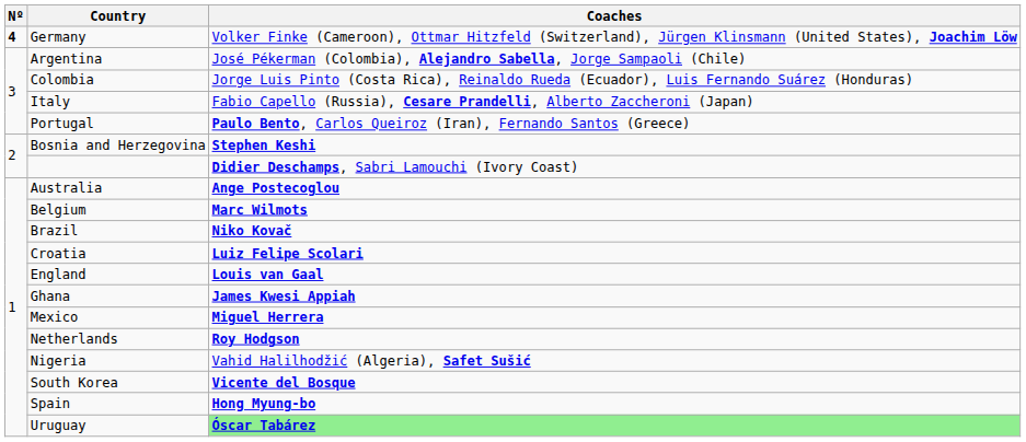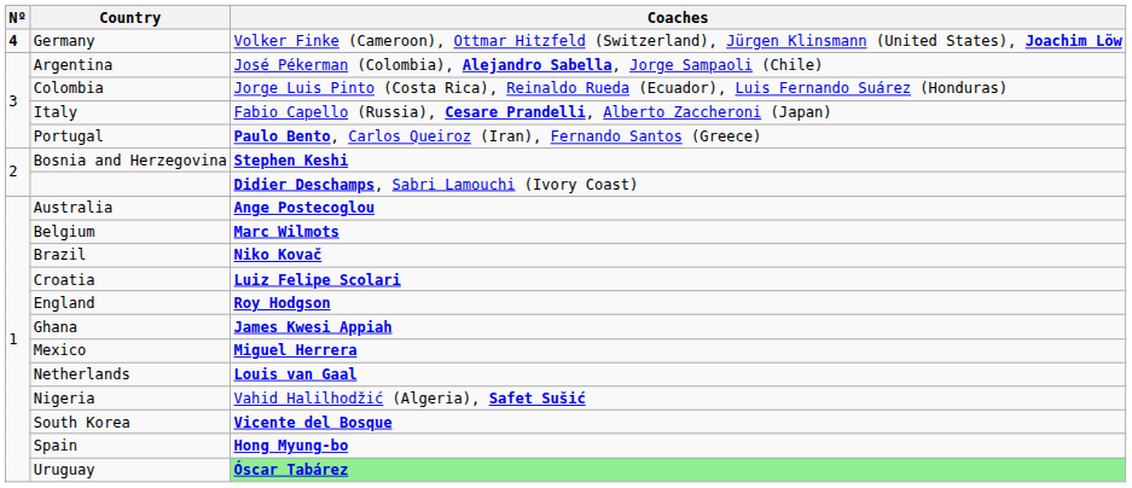 <table class="wikitable">
 <tr>
 <th>Nº</th>
 <th>Country</th>
 <th>Coaches</th>
 </tr>
 <tr>
 <td><strong>4</strong></td>
 <td> Germany</td>
 <td><a href='#'>Volker Finke</a> (Cameroon), <a href='#'>Ottmar Hitzfeld</a> (Switzerland), <a href='#'>Jürgen Klinsmann</a> (United States), <strong><a href='#'>Joachim Löw</a></strong></td>
 </tr>
 <tr>
 <td rowspan="4">3</td>
 <td> Argentina</td>
 <td><a href='#'>José Pékerman</a> (Colombia), <strong><a href='#'>Alejandro Sabella</a></strong>, <a href='#'>Jorge Sampaoli</a> (Chile)</td>
 </tr>
 <tr>
 <td> Colombia</td>
 <td><a href='#'>Jorge Luis Pinto</a> (Costa Rica), <a href='#'>Reinaldo Rueda</a> (Ecuador), <a href='#'>Luis Fernando Suárez</a> (Honduras)</td>
 </tr>
 <tr>
 <td> Italy</td>
 <td><a href='#'>Fabio Capello</a> (Russia), <strong><a href='#'>Cesare Prandelli</a></strong>, <a href='#'>Alberto Zaccheroni</a> (Japan)</td>
 </tr>
 <tr>
 <td> Portugal</td>
 <td><strong><a href='#'>Paulo Bento</a></strong>, <a href='#'>Carlos Queiroz</a> (Iran), <a href='#'>Fernando Santos</a> (Greece)</td>
 </tr>
 <tr>
 <td rowspan="2">2</td>
 <td> Bosnia and Herzegovina</td>
 <td><strong><a href='#'>Stephen Keshi</a></strong></td>
 </tr>
 <tr>
 <td></td>
 <td><strong><a href='#'>Didier Deschamps</a></strong>, <a href='#'>Sabri Lamouchi</a> (Ivory Coast)</td>
 </tr>
 <tr>
 <td rowspan="13">1</td>
 <td> Australia</td>
 <td><strong><a href='#'>Ange Postecoglou</a></strong></td>
 </tr>
 <tr>
 <td> Belgium</td>
 <td><strong><a href='#'>Marc Wilmots</a></strong></td>
 </tr>
 <tr>
 <td> Brazil</td>
 <td><strong><a href='#'>Niko Kovač</a></strong></td>
 </tr>
 <tr>
 <td> Croatia</td>
 <td><strong><a href='#'>Luiz Felipe Scolari</a></strong></td>
 </tr>
 <tr>
 <td> England</td>
-<td><strong><a href='#'>Louis van Gaal</a></strong></td>
+<td><strong><a href='#'>Roy Hodgson</a></strong></td>
 </tr>
 <tr>
 <td> Ghana</td>
 <td><strong><a href='#'>James Kwesi Appiah</a></strong></td>
 </tr>
 <tr>
 <td> Mexico</td>
 <td><strong><a href='#'>Miguel Herrera</a></strong></td>
 </tr>
 <tr>
 <td> Netherlands</td>
-<td><strong><a href='#'>Roy Hodgson</a></strong></td>
+<td><strong><a href='#'>Louis van Gaal</a></strong></td>
 </tr>
 <tr>
 <td> Nigeria</td>
 <td><a href='#'>Vahid Halilhodžić</a> (Algeria), <strong><a href='#'>Safet Sušić</a></strong></td>
 </tr>
 <tr>
 <td> South Korea</td>
 <td><strong><a href='#'>Vicente del Bosque</a></strong></td>
 </tr>
 <tr>
 <td> Spain</td>
 <td><strong><a href='#'>Hong Myung-bo</a></strong></td>
 </tr>
 <tr>
 <td> Uruguay</td>
 <td style="background: lightgreen;"><strong><a href='#'>Óscar Tabárez</a></strong></td>
 </tr>
 </table>
